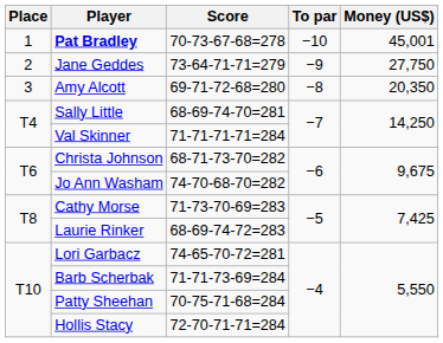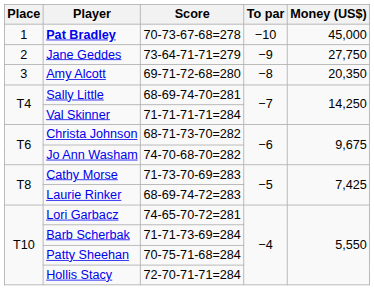 <table class="wikitable">
 <tr>
 <th>Place</th>
 <th>Player</th>
 <th>Score</th>
 <th>To par</th>
 <th>Money (US$)</th>
 </tr>
 <tr>
 <td align=center>1</td>
 <td> <strong><a href='#'>Pat Bradley</a></strong></td>
 <td>70-73-67-68=278</td>
 <td align=center>−10</td>
-<td align=right>45,001</td>
+<td align=right>45,000</td>
 </tr>
 <tr>
 <td align=center>2</td>
 <td> <a href='#'>Jane Geddes</a></td>
 <td>73-64-71-71=279</td>
 <td align=center>−9</td>
 <td align=right>27,750</td>
 </tr>
 <tr>
 <td align=center>3</td>
 <td> <a href='#'>Amy Alcott</a></td>
 <td>69-71-72-68=280</td>
 <td align=center>−8</td>
 <td align=right>20,350</td>
 </tr>
 <tr>
 <td rowspan="2" align=center>T4</td>
 <td> <a href='#'>Sally Little</a></td>
 <td>68-69-74-70=281</td>
 <td rowspan="2" align=center>−7</td>
 <td rowspan="2" align=right>14,250</td>
 </tr>
 <tr>
 <td> <a href='#'>Val Skinner</a></td>
 <td>71-71-71-71=284</td>
 </tr>
 <tr>
 <td rowspan="2" align=center>T6</td>
 <td> <a href='#'>Christa Johnson</a></td>
 <td>68-71-73-70=282</td>
 <td rowspan="2" align=center>−6</td>
 <td rowspan="2" align=right>9,675</td>
 </tr>
 <tr>
 <td> <a href='#'>Jo Ann Washam</a></td>
 <td>74-70-68-70=282</td>
 </tr>
 <tr>
 <td rowspan="2" align=center>T8</td>
 <td> <a href='#'>Cathy Morse</a></td>
 <td>71-73-70-69=283</td>
 <td rowspan="2" align=center>−5</td>
 <td rowspan="2" align=right>7,425</td>
 </tr>
 <tr>
 <td> <a href='#'>Laurie Rinker</a></td>
 <td>68-69-74-72=283</td>
 </tr>
 <tr>
 <td rowspan="4" align=center>T10</td>
 <td> <a href='#'>Lori Garbacz</a></td>
 <td>74-65-70-72=281</td>
 <td rowspan="4" align=center>−4</td>
 <td rowspan="4" align=right>5,550</td>
 </tr>
 <tr>
 <td> <a href='#'>Barb Scherbak</a></td>
 <td>71-71-73-69=284</td>
 </tr>
 <tr>
 <td> <a href='#'>Patty Sheehan</a></td>
 <td>70-75-71-68=284</td>
 </tr>
 <tr>
 <td> <a href='#'>Hollis Stacy</a></td>
 <td>72-70-71-71=284</td>
 </tr>
 </table>
